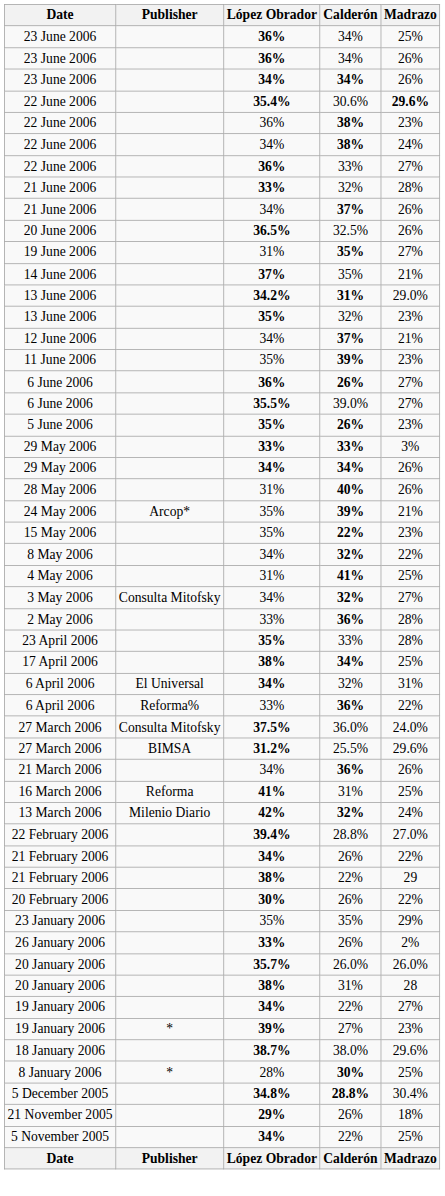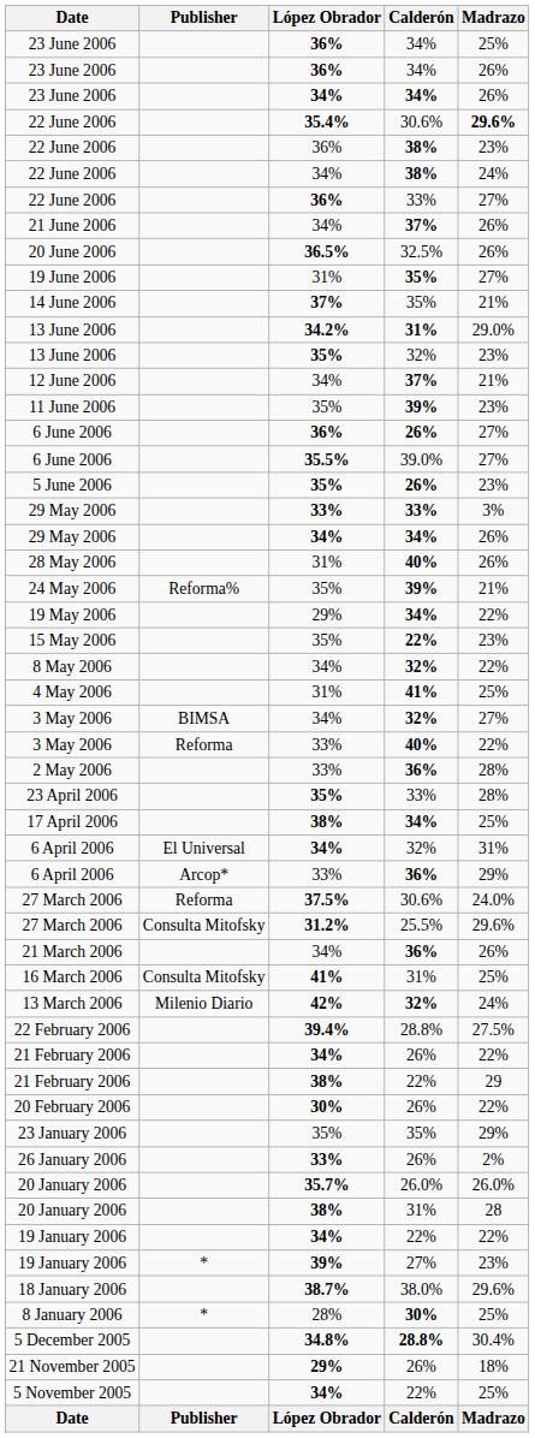 <table class=wikitable style=text-align:center>
 <tr>
 <th>Date</th>
 <th>Publisher</th>
 <th>López Obrador</th>
 <th>Calderón</th>
 <th>Madrazo</th>
 </tr>
 <tr>
 <td>23 June 2006</td>
 <td></td>
 <td><strong>36%</strong></td>
 <td>34%</td>
 <td>25%</td>
 </tr>
 <tr>
 <td>23 June 2006</td>
 <td></td>
 <td><strong>36%</strong></td>
 <td>34%</td>
 <td>26%</td>
 </tr>
 <tr>
 <td>23 June 2006</td>
 <td></td>
 <td><strong>34%</strong></td>
 <td><strong>34%</strong></td>
 <td>26%</td>
 </tr>
 <tr>
 <td>22 June 2006</td>
 <td></td>
 <td><strong>35.4%</strong></td>
 <td>30.6%</td>
 <td><strong>29.6%</strong></td>
 </tr>
 <tr>
 <td>22 June 2006</td>
 <td></td>
 <td>36%</td>
 <td><strong>38%</strong></td>
 <td>23%</td>
 </tr>
 <tr>
 <td>22 June 2006</td>
 <td></td>
 <td>34%</td>
 <td><strong>38%</strong></td>
 <td>24%</td>
 </tr>
 <tr>
 <td>22 June 2006</td>
 <td></td>
 <td><strong>36%</strong></td>
 <td>33%</td>
 <td>27%</td>
-</tr>
-<tr>
-<td>21 June 2006</td>
-<td></td>
-<td><strong>33%</strong></td>
-<td>32%</td>
-<td>28%</td>
 </tr>
 <tr>
 <td>21 June 2006</td>
 <td></td>
 <td>34%</td>
 <td><strong>37%</strong></td>
 <td>26%</td>
 </tr>
 <tr>
 <td>20 June 2006</td>
 <td></td>
 <td><strong>36.5%</strong></td>
 <td>32.5%</td>
 <td>26%</td>
 </tr>
 <tr>
 <td>19 June 2006</td>
 <td></td>
 <td>31%</td>
 <td><strong>35%</strong></td>
 <td>27%</td>
 </tr>
 <tr>
 <td>14 June 2006</td>
 <td></td>
 <td><strong>37%</strong></td>
 <td>35%</td>
 <td>21%</td>
 </tr>
 <tr>
 <td>13 June 2006</td>
 <td></td>
 <td><strong>34.2%</strong></td>
 <td><strong>31%</strong></td>
 <td>29.0%</td>
 </tr>
 <tr>
 <td>13 June 2006</td>
 <td></td>
 <td><strong>35%</strong></td>
 <td>32%</td>
 <td>23%</td>
 </tr>
 <tr>
 <td>12 June 2006</td>
 <td></td>
 <td>34%</td>
 <td><strong>37%</strong></td>
 <td>21%</td>
 </tr>
 <tr>
 <td>11 June 2006</td>
 <td></td>
 <td>35%</td>
 <td><strong>39%</strong></td>
 <td>23%</td>
 </tr>
 <tr>
 <td>6 June 2006</td>
 <td></td>
 <td><strong>36%</strong></td>
 <td><strong>26%</strong></td>
 <td>27%</td>
 </tr>
 <tr>
 <td>6 June 2006</td>
 <td></td>
 <td><strong>35.5%</strong></td>
 <td>39.0%</td>
 <td>27%</td>
 </tr>
 <tr>
 <td>5 June 2006</td>
 <td></td>
 <td><strong>35%</strong></td>
 <td><strong>26%</strong></td>
 <td>23%</td>
 </tr>
 <tr>
 <td>29 May 2006</td>
 <td></td>
 <td><strong>33%</strong></td>
 <td><strong>33%</strong></td>
 <td>3%</td>
 </tr>
 <tr>
 <td>29 May 2006</td>
 <td></td>
 <td><strong>34%</strong></td>
 <td><strong>34%</strong></td>
 <td>26%</td>
 </tr>
 <tr>
 <td>28 May 2006</td>
 <td></td>
 <td>31%</td>
 <td><strong>40%</strong></td>
 <td>26%</td>
 </tr>
 <tr>
 <td>24 May 2006</td>
-<td>Arcop*</td>
+<td>Reforma%</td>
 <td>35%</td>
 <td><strong>39%</strong></td>
 <td>21%</td>
+</tr>
+<tr>
+<td>19 May 2006</td>
+<td></td>
+<td>29%</td>
+<td><strong>34%</strong></td>
+<td>22%</td>
 </tr>
 <tr>
 <td>15 May 2006</td>
 <td></td>
 <td>35%</td>
 <td><strong>22%</strong></td>
 <td>23%</td>
 </tr>
 <tr>
 <td>8 May 2006</td>
 <td></td>
 <td>34%</td>
 <td><strong>32%</strong></td>
 <td>22%</td>
 </tr>
 <tr>
 <td>4 May 2006</td>
 <td></td>
 <td>31%</td>
 <td><strong>41%</strong></td>
 <td>25%</td>
 </tr>
 <tr>
 <td>3 May 2006</td>
-<td>Consulta Mitofsky</td>
+<td>BIMSA</td>
 <td>34%</td>
 <td><strong>32%</strong></td>
 <td>27%</td>
+</tr>
+<tr>
+<td>3 May 2006</td>
+<td>Reforma</td>
+<td>33%</td>
+<td><strong>40%</strong></td>
+<td>22%</td>
 </tr>
 <tr>
 <td>2 May 2006</td>
 <td></td>
 <td>33%</td>
 <td><strong>36%</strong></td>
 <td>28%</td>
 </tr>
 <tr>
 <td>23 April 2006</td>
 <td></td>
 <td><strong>35%</strong></td>
 <td>33%</td>
 <td>28%</td>
 </tr>
 <tr>
 <td>17 April 2006</td>
 <td></td>
 <td><strong>38%</strong></td>
 <td><strong>34%</strong></td>
 <td>25%</td>
 </tr>
 <tr>
 <td>6 April 2006</td>
 <td>El Universal</td>
 <td><strong>34%</strong></td>
 <td>32%</td>
 <td>31%</td>
 </tr>
 <tr>
 <td>6 April 2006</td>
-<td>Reforma%</td>
+<td>Arcop*</td>
 <td>33%</td>
 <td><strong>36%</strong></td>
-<td>22%</td>
+<td>29%</td>
+</tr>
+<tr>
+<td>27 March 2006</td>
+<td>Reforma</td>
+<td><strong>37.5%</strong></td>
+<td>30.6%</td>
+<td>24.0%</td>
 </tr>
 <tr>
 <td>27 March 2006</td>
 <td>Consulta Mitofsky</td>
-<td><strong>37.5%</strong></td>
-<td>36.0%</td>
-<td>24.0%</td>
-</tr>
-<tr>
-<td>27 March 2006</td>
-<td>BIMSA</td>
 <td><strong>31.2%</strong></td>
 <td>25.5%</td>
 <td>29.6%</td>
 </tr>
 <tr>
 <td>21 March 2006</td>
 <td></td>
 <td>34%</td>
 <td><strong>36%</strong></td>
 <td>26%</td>
 </tr>
 <tr>
 <td>16 March 2006</td>
-<td>Reforma</td>
+<td>Consulta Mitofsky</td>
 <td><strong>41%</strong></td>
 <td>31%</td>
 <td>25%</td>
 </tr>
 <tr>
 <td>13 March 2006</td>
 <td>Milenio Diario</td>
 <td><strong>42%</strong></td>
 <td><strong>32%</strong></td>
 <td>24%</td>
 </tr>
 <tr>
 <td>22 February 2006</td>
 <td></td>
 <td><strong>39.4%</strong></td>
 <td>28.8%</td>
-<td>27.0%</td>
+<td>27.5%</td>
 </tr>
 <tr>
 <td>21 February 2006</td>
 <td></td>
 <td><strong>34%</strong></td>
 <td>26%</td>
 <td>22%</td>
 </tr>
 <tr>
 <td>21 February 2006</td>
 <td></td>
 <td><strong>38%</strong></td>
 <td>22%</td>
 <td>29</td>
 </tr>
 <tr>
 <td>20 February 2006</td>
 <td></td>
 <td><strong>30%</strong></td>
 <td>26%</td>
 <td>22%</td>
 </tr>
 <tr>
 <td>23 January 2006</td>
 <td></td>
 <td>35%</td>
 <td>35%</td>
 <td>29%</td>
 </tr>
 <tr>
 <td>26 January 2006</td>
 <td></td>
 <td><strong>33%</strong></td>
 <td>26%</td>
 <td>2%</td>
 </tr>
 <tr>
 <td>20 January 2006</td>
 <td></td>
 <td><strong>35.7%</strong></td>
 <td>26.0%</td>
 <td>26.0%</td>
 </tr>
 <tr>
 <td>20 January 2006</td>
 <td></td>
 <td><strong>38%</strong></td>
 <td>31%</td>
 <td>28</td>
 </tr>
 <tr>
 <td>19 January 2006</td>
 <td></td>
 <td><strong>34%</strong></td>
 <td>22%</td>
-<td>27%</td>
+<td>22%</td>
 </tr>
 <tr>
 <td>19 January 2006</td>
 <td>*</td>
 <td><strong>39%</strong></td>
 <td>27%</td>
 <td>23%</td>
 </tr>
 <tr>
 <td>18 January 2006</td>
 <td></td>
 <td><strong>38.7%</strong></td>
 <td>38.0%</td>
 <td>29.6%</td>
 </tr>
 <tr>
 <td>8 January 2006</td>
 <td>*</td>
 <td>28%</td>
 <td><strong>30%</strong></td>
 <td>25%</td>
 </tr>
 <tr>
 <td>5 December 2005</td>
 <td></td>
 <td><strong>34.8%</strong></td>
 <td><strong>28.8%</strong></td>
 <td>30.4%</td>
 </tr>
 <tr>
 <td>21 November 2005</td>
 <td></td>
 <td><strong>29%</strong></td>
 <td>26%</td>
 <td>18%</td>
 </tr>
 <tr>
 <td>5 November 2005</td>
 <td></td>
 <td><strong>34%</strong></td>
 <td>22%</td>
 <td>25%</td>
 </tr>
 <tr>
 <th>Date</th>
 <th>Publisher</th>
 <th>López Obrador</th>
 <th>Calderón</th>
 <th>Madrazo</th>
 </tr>
 </table>
